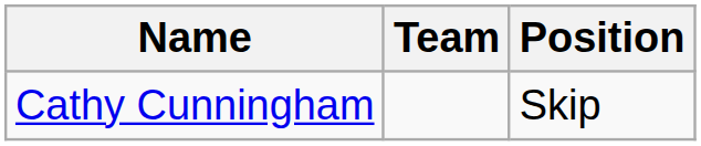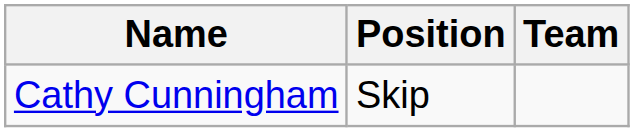 <table class="wikitable">
 <tr>
 <th><strong>Name</strong></th>
+<th><strong>Position</strong></th>
 <th><strong>Team</strong></th>
-<th><strong>Position</strong></th>
 </tr>
 <tr>
 <td><a href='#'>Cathy Cunningham</a></td>
+<td>Skip</td>
 <td></td>
-<td>Skip</td>
 </tr>
 </table>
